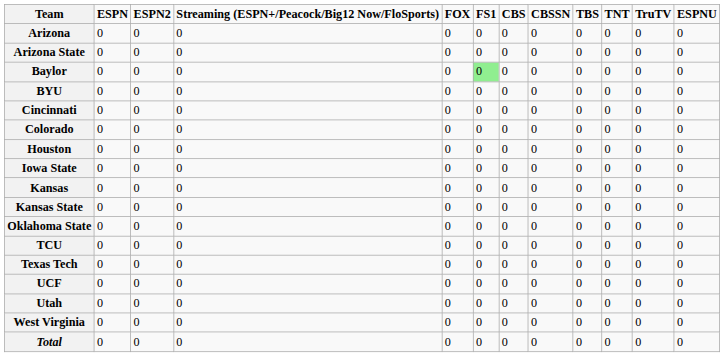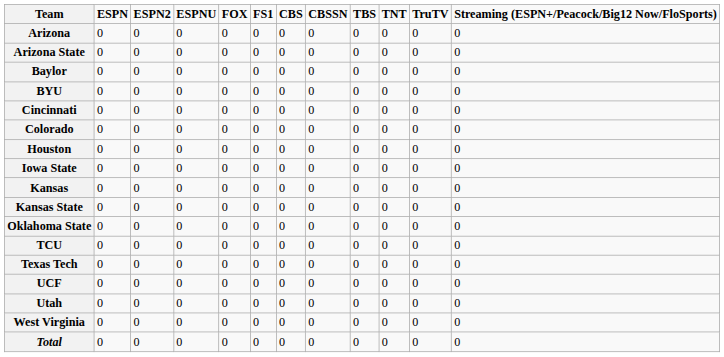 <table class="wikitable">
 <tr>
 <th>Team</th>
 <td><strong>ESPN</strong></td>
 <td><strong>ESPN2</strong></td>
-<td><strong>Streaming (ESPN+/Peacock/Big12 Now/FloSports)</strong></td>
+<td><strong>ESPNU</strong></td>
 <td><strong>FOX</strong></td>
 <td><strong>FS1</strong></td>
 <td><strong>CBS</strong></td>
 <td><strong>CBSSN</strong></td>
 <td><strong>TBS</strong></td>
 <td><strong>TNT</strong></td>
 <td><strong>TruTV</strong></td>
-<td><strong>ESPNU</strong></td>
+<td><strong>Streaming (ESPN+/Peacock/Big12 Now/FloSports)</strong></td>
 </tr>
 <tr>
 <th>Arizona</th>
 <td>0</td>
 <td>0</td>
 <td>0</td>
 <td>0</td>
 <td>0</td>
 <td>0</td>
 <td>0</td>
 <td>0</td>
 <td>0</td>
 <td>0</td>
 <td>0</td>
 </tr>
 <tr>
 <th>Arizona State</th>
 <td>0</td>
 <td>0</td>
 <td>0</td>
 <td>0</td>
 <td>0</td>
 <td>0</td>
 <td>0</td>
 <td>0</td>
 <td>0</td>
 <td>0</td>
 <td>0</td>
 </tr>
 <tr>
 <th>Baylor</th>
 <td>0</td>
 <td>0</td>
 <td>0</td>
 <td>0</td>
-<td style="background: lightgreen;">0</td>
+<td>0</td>
 <td>0</td>
 <td>0</td>
 <td>0</td>
 <td>0</td>
 <td>0</td>
 <td>0</td>
 </tr>
 <tr>
 <th>BYU</th>
 <td>0</td>
 <td>0</td>
 <td>0</td>
 <td>0</td>
 <td>0</td>
 <td>0</td>
 <td>0</td>
 <td>0</td>
 <td>0</td>
 <td>0</td>
 <td>0</td>
 </tr>
 <tr>
 <th>Cincinnati</th>
 <td>0</td>
 <td>0</td>
 <td>0</td>
 <td>0</td>
 <td>0</td>
 <td>0</td>
 <td>0</td>
 <td>0</td>
 <td>0</td>
 <td>0</td>
 <td>0</td>
 </tr>
 <tr>
 <th>Colorado</th>
 <td>0</td>
 <td>0</td>
 <td>0</td>
 <td>0</td>
 <td>0</td>
 <td>0</td>
 <td>0</td>
 <td>0</td>
 <td>0</td>
 <td>0</td>
 <td>0</td>
 </tr>
 <tr>
 <th>Houston</th>
 <td>0</td>
 <td>0</td>
 <td>0</td>
 <td>0</td>
 <td>0</td>
 <td>0</td>
 <td>0</td>
 <td>0</td>
 <td>0</td>
 <td>0</td>
 <td>0</td>
 </tr>
 <tr>
 <th>Iowa State</th>
 <td>0</td>
 <td>0</td>
 <td>0</td>
 <td>0</td>
 <td>0</td>
 <td>0</td>
 <td>0</td>
 <td>0</td>
 <td>0</td>
 <td>0</td>
 <td>0</td>
 </tr>
 <tr>
 <th>Kansas</th>
 <td>0</td>
 <td>0</td>
 <td>0</td>
 <td>0</td>
 <td>0</td>
 <td>0</td>
 <td>0</td>
 <td>0</td>
 <td>0</td>
 <td>0</td>
 <td>0</td>
 </tr>
 <tr>
 <th>Kansas State</th>
 <td>0</td>
 <td>0</td>
 <td>0</td>
 <td>0</td>
 <td>0</td>
 <td>0</td>
 <td>0</td>
 <td>0</td>
 <td>0</td>
 <td>0</td>
 <td>0</td>
 </tr>
 <tr>
 <th>Oklahoma State</th>
 <td>0</td>
 <td>0</td>
 <td>0</td>
 <td>0</td>
 <td>0</td>
 <td>0</td>
 <td>0</td>
 <td>0</td>
 <td>0</td>
 <td>0</td>
 <td>0</td>
 </tr>
 <tr>
 <th>TCU</th>
 <td>0</td>
 <td>0</td>
 <td>0</td>
 <td>0</td>
 <td>0</td>
 <td>0</td>
 <td>0</td>
 <td>0</td>
 <td>0</td>
 <td>0</td>
 <td>0</td>
 </tr>
 <tr>
 <th>Texas Tech</th>
 <td>0</td>
 <td>0</td>
 <td>0</td>
 <td>0</td>
 <td>0</td>
 <td>0</td>
 <td>0</td>
 <td>0</td>
 <td>0</td>
 <td>0</td>
 <td>0</td>
 </tr>
 <tr>
 <th>UCF</th>
 <td>0</td>
 <td>0</td>
 <td>0</td>
 <td>0</td>
 <td>0</td>
 <td>0</td>
 <td>0</td>
 <td>0</td>
 <td>0</td>
 <td>0</td>
 <td>0</td>
 </tr>
 <tr>
 <th>Utah</th>
 <td>0</td>
 <td>0</td>
 <td>0</td>
 <td>0</td>
 <td>0</td>
 <td>0</td>
 <td>0</td>
 <td>0</td>
 <td>0</td>
 <td>0</td>
 <td>0</td>
 </tr>
 <tr>
 <th>West Virginia</th>
 <td>0</td>
 <td>0</td>
 <td>0</td>
 <td>0</td>
 <td>0</td>
 <td>0</td>
 <td>0</td>
 <td>0</td>
 <td>0</td>
 <td>0</td>
 <td>0</td>
 </tr>
 <tr>
 <th><em>Total</em></th>
 <td>0</td>
 <td>0</td>
 <td>0</td>
 <td>0</td>
 <td>0</td>
 <td>0</td>
 <td>0</td>
 <td>0</td>
 <td>0</td>
 <td>0</td>
 <td>0</td>
 </tr>
 </table>
